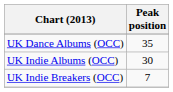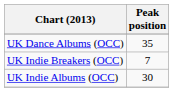 <table class="wikitable sortable plainrowheaders">
 <tr>
 <th>Chart (2013)</th>
 <th>Peak<br>position</th>
 </tr>
 <tr>
 </tr>
 <tr>
 <td><a href='#'>UK Dance Albums</a> (<a href='#'>OCC</a>)</td>
 <td align="center">35</td>
 </tr>
 <tr>
+<td><a href='#'>UK Indie Breakers</a> (<a href='#'>OCC</a>)</td>
+<td align="center">7</td>
+</tr>
+<tr>
 <td><a href='#'>UK Indie Albums</a> (<a href='#'>OCC</a>)</td>
 <td align="center">30</td>
 </tr>
 <tr>
-<td><a href='#'>UK Indie Breakers</a> (<a href='#'>OCC</a>)</td>
-<td align="center">7</td>
-</tr>
-<tr>
 </tr>
 </table>
